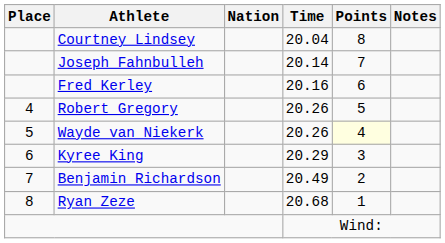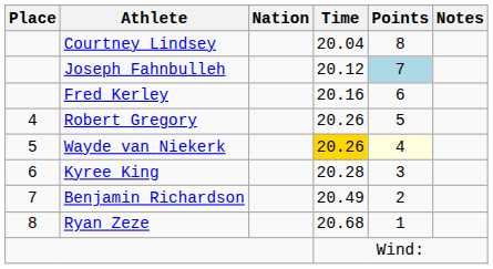 <table class="wikitable mw-datatable sortable" style="text-align:center;">
 <tr>
 <th scope="col">Place</th>
 <th scope="col">Athlete</th>
 <th scope="col">Nation</th>
 <th scope="col">Time</th>
 <th scope="col">Points</th>
 <th scope="col">Notes</th>
 </tr>
 <tr>
 <td></td>
 <td align="left"><a href='#'>Courtney Lindsey</a></td>
 <td align="left"></td>
 <td>20.04</td>
 <td>8</td>
 <td></td>
 </tr>
 <tr>
 <td></td>
 <td align="left"><a href='#'>Joseph Fahnbulleh</a></td>
 <td align="left"></td>
-<td>20.14</td>
-<td>7</td>
+<td>20.12</td>
+<td style="background: lightblue;">7</td>
 <td></td>
 </tr>
 <tr>
 <td></td>
 <td align="left"><a href='#'>Fred Kerley</a></td>
 <td align="left"></td>
 <td>20.16</td>
 <td>6</td>
 <td></td>
 </tr>
 <tr>
 <td>4</td>
 <td align="left"><a href='#'>Robert Gregory</a></td>
 <td align="left"></td>
 <td>20.26 </td>
 <td>5</td>
 <td></td>
 </tr>
 <tr>
 <td>5</td>
 <td align="left"><a href='#'>Wayde van Niekerk</a></td>
 <td align="left"></td>
-<td>20.26 </td>
+<td style="background: gold;">20.26 </td>
 <td style="background: lightyellow;">4</td>
 <td></td>
 </tr>
 <tr>
 <td>6</td>
 <td align="left"><a href='#'>Kyree King</a></td>
 <td align="left"></td>
-<td>20.29</td>
+<td>20.28</td>
 <td>3</td>
 <td></td>
 </tr>
 <tr>
 <td>7</td>
 <td align="left"><a href='#'>Benjamin Richardson</a></td>
 <td align="left"></td>
 <td>20.49</td>
 <td>2</td>
 <td></td>
 </tr>
 <tr>
 <td>8</td>
 <td align="left"><a href='#'>Ryan Zeze</a></td>
 <td align="left"></td>
 <td>20.68</td>
 <td>1</td>
 <td></td>
 </tr>
 <tr class="sortbottom">
 <td colspan="3"></td>
 <td colspan="3">Wind: </td>
 </tr>
 </table>
